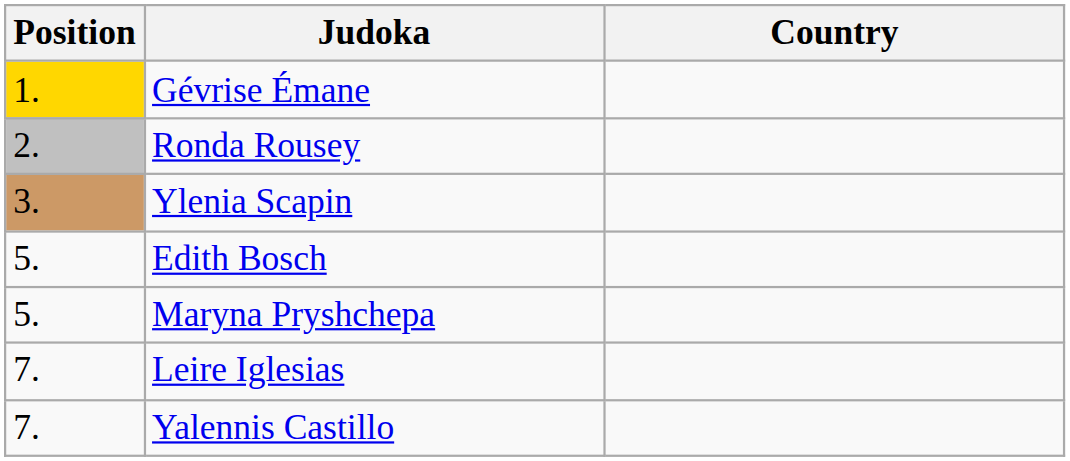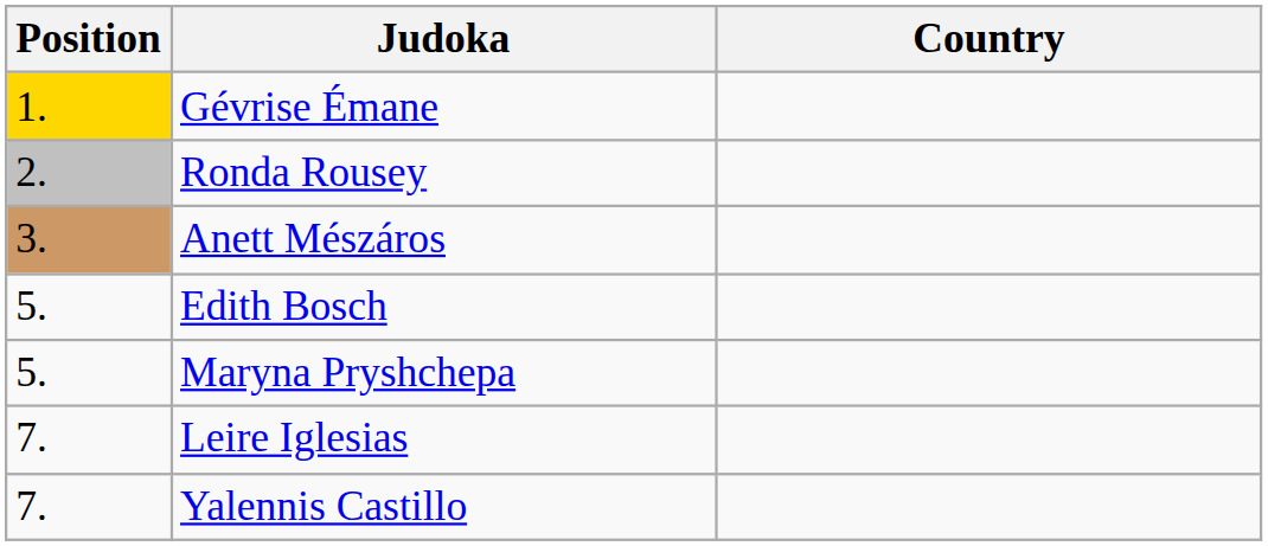 <table class=wikitable>
 <tr>
 <th width=10>Position</th>
 <th width=200>Judoka</th>
 <th width=200>Country</th>
 </tr>
 <tr>
 <td bgcolor=gold>1.</td>
 <td><a href='#'>Gévrise Émane</a></td>
 <td></td>
 </tr>
 <tr>
 <td bgcolor="silver">2.</td>
 <td><a href='#'>Ronda Rousey</a></td>
 <td></td>
 </tr>
 <tr>
 <td bgcolor="CC9966">3.</td>
-<td><a href='#'>Ylenia Scapin</a></td>
+<td><a href='#'>Anett Mészáros</a></td>
 <td></td>
 </tr>
 <tr>
 <td>5.</td>
 <td><a href='#'>Edith Bosch</a></td>
 <td></td>
 </tr>
 <tr>
 <td>5.</td>
 <td><a href='#'>Maryna Pryshchepa</a></td>
 <td></td>
 </tr>
 <tr>
 <td>7.</td>
 <td><a href='#'>Leire Iglesias</a></td>
 <td></td>
 </tr>
 <tr>
 <td>7.</td>
 <td><a href='#'>Yalennis Castillo</a></td>
 <td></td>
 </tr>
 </table>
